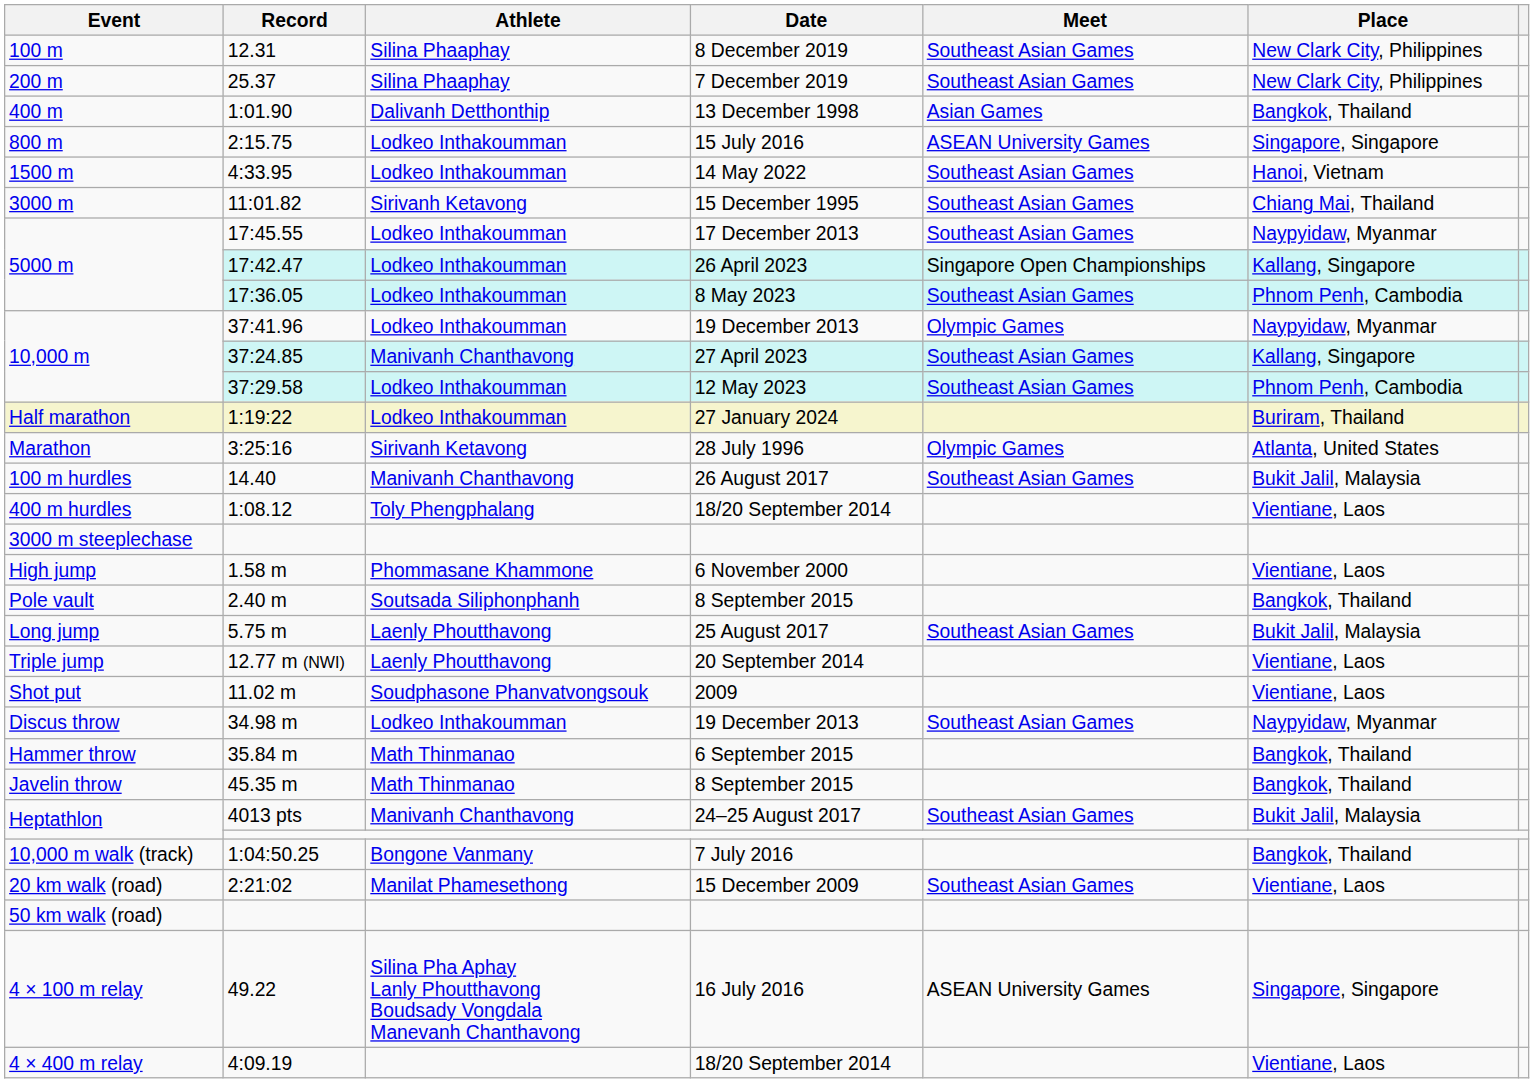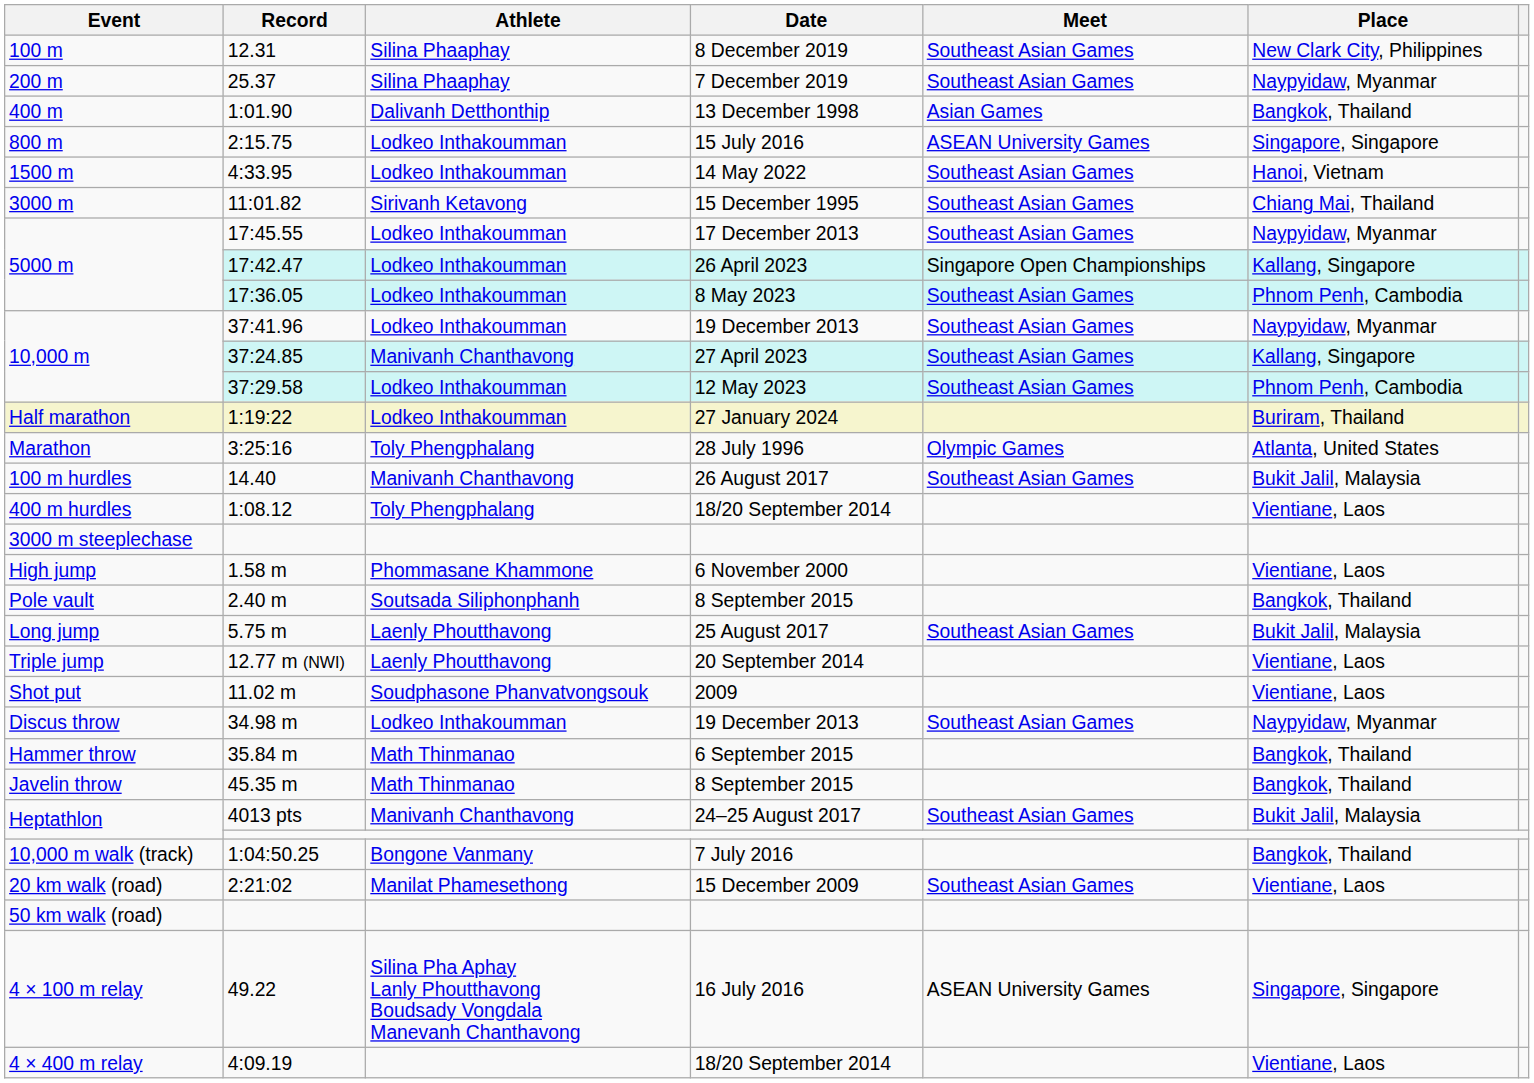 <table class="wikitable" style="font-size: 95%; width: 95%;">
 <tr>
 <th>Event</th>
 <th>Record</th>
 <th>Athlete</th>
 <th>Date</th>
 <th>Meet</th>
 <th>Place</th>
 <th></th>
 </tr>
 <tr>
 <td><a href='#'>100 m</a></td>
 <td>12.31 </td>
 <td><a href='#'>Silina Phaaphay</a></td>
 <td>8 December 2019</td>
 <td><a href='#'>Southeast Asian Games</a></td>
 <td><a href='#'>New Clark City</a>, Philippines</td>
 <td></td>
 </tr>
 <tr>
 <td><a href='#'>200 m</a></td>
 <td>25.37 </td>
 <td><a href='#'>Silina Phaaphay</a></td>
 <td>7 December 2019</td>
 <td><a href='#'>Southeast Asian Games</a></td>
-<td><a href='#'>New Clark City</a>, Philippines</td>
+<td><a href='#'>Naypyidaw</a>, Myanmar</td>
 <td></td>
 </tr>
 <tr>
 <td><a href='#'>400 m</a></td>
 <td>1:01.90</td>
 <td><a href='#'>Dalivanh Detthonthip</a></td>
 <td>13 December 1998</td>
 <td><a href='#'>Asian Games</a></td>
 <td><a href='#'>Bangkok</a>, Thailand</td>
 <td></td>
 </tr>
 <tr>
 <td><a href='#'>800 m</a></td>
 <td>2:15.75</td>
 <td><a href='#'>Lodkeo Inthakoumman</a></td>
 <td>15 July 2016</td>
 <td><a href='#'>ASEAN University Games</a></td>
 <td><a href='#'>Singapore</a>, Singapore</td>
 <td></td>
 </tr>
 <tr>
 <td><a href='#'>1500 m</a></td>
 <td>4:33.95</td>
 <td><a href='#'>Lodkeo Inthakoumman</a></td>
 <td>14 May 2022</td>
 <td><a href='#'>Southeast Asian Games</a></td>
 <td><a href='#'>Hanoi</a>, Vietnam</td>
 </tr>
 <tr>
 <td><a href='#'>3000 m</a></td>
 <td>11:01.82</td>
 <td><a href='#'>Sirivanh Ketavong</a></td>
 <td>15 December 1995</td>
 <td><a href='#'>Southeast Asian Games</a></td>
 <td><a href='#'>Chiang Mai</a>, Thailand</td>
 <td></td>
 </tr>
 <tr>
 <td rowspan=3><a href='#'>5000 m</a></td>
 <td>17:45.55</td>
 <td><a href='#'>Lodkeo Inthakoumman</a></td>
 <td>17 December 2013</td>
 <td><a href='#'>Southeast Asian Games</a></td>
 <td><a href='#'>Naypyidaw</a>, Myanmar</td>
 <td></td>
 </tr>
 <tr bgcolor=#CEF6F5>
 <td>17:42.47</td>
 <td><a href='#'>Lodkeo Inthakoumman</a></td>
 <td>26 April 2023</td>
 <td>Singapore Open Championships</td>
 <td><a href='#'>Kallang</a>, Singapore</td>
 <td></td>
 </tr>
 <tr bgcolor=#CEF6F5>
 <td>17:36.05</td>
 <td><a href='#'>Lodkeo Inthakoumman</a></td>
 <td>8 May 2023</td>
 <td><a href='#'>Southeast Asian Games</a></td>
 <td><a href='#'>Phnom Penh</a>, Cambodia</td>
 <td></td>
 </tr>
 <tr>
 <td rowspan=3><a href='#'>10,000 m</a></td>
 <td>37:41.96</td>
 <td><a href='#'>Lodkeo Inthakoumman</a></td>
 <td>19 December 2013</td>
-<td><a href='#'>Olympic Games</a></td>
+<td><a href='#'>Southeast Asian Games</a></td>
 <td><a href='#'>Naypyidaw</a>, Myanmar</td>
 <td></td>
 </tr>
 <tr bgcolor=#CEF6F5>
 <td>37:24.85</td>
 <td><a href='#'>Manivanh Chanthavong</a></td>
 <td>27 April 2023</td>
 <td><a href='#'>Southeast Asian Games</a></td>
 <td><a href='#'>Kallang</a>, Singapore</td>
 <td></td>
 </tr>
 <tr bgcolor=#CEF6F5>
 <td>37:29.58</td>
 <td><a href='#'>Lodkeo Inthakoumman</a></td>
 <td>12 May 2023</td>
 <td><a href='#'>Southeast Asian Games</a></td>
 <td><a href='#'>Phnom Penh</a>, Cambodia</td>
 <td></td>
 </tr>
 <tr style="background:#f6F5CE;">
 <td><a href='#'>Half marathon</a></td>
 <td>1:19:22</td>
 <td><a href='#'>Lodkeo Inthakoumman</a></td>
 <td>27 January 2024</td>
 <td></td>
 <td><a href='#'>Buriram</a>, Thailand</td>
 <td></td>
 </tr>
 <tr>
 <td><a href='#'>Marathon</a></td>
 <td>3:25:16</td>
-<td><a href='#'>Sirivanh Ketavong</a></td>
+<td><a href='#'>Toly Phengphalang</a></td>
 <td>28 July 1996</td>
 <td><a href='#'>Olympic Games</a></td>
 <td><a href='#'>Atlanta</a>, United States</td>
 <td></td>
 </tr>
 <tr>
 <td><a href='#'>100 m hurdles</a></td>
 <td>14.40 </td>
 <td><a href='#'>Manivanh Chanthavong</a></td>
 <td>26 August 2017</td>
 <td><a href='#'>Southeast Asian Games</a></td>
 <td><a href='#'>Bukit Jalil</a>, Malaysia</td>
 <td></td>
 </tr>
 <tr>
 <td><a href='#'>400 m hurdles</a></td>
 <td>1:08.12</td>
 <td><a href='#'>Toly Phengphalang</a></td>
 <td>18/20 September 2014</td>
 <td></td>
 <td><a href='#'>Vientiane</a>, Laos</td>
 <td></td>
 </tr>
 <tr>
 <td><a href='#'>3000 m steeplechase</a></td>
 <td></td>
 <td></td>
 <td></td>
 <td></td>
 <td></td>
 <td></td>
 </tr>
 <tr>
 <td><a href='#'>High jump</a></td>
 <td>1.58 m</td>
 <td><a href='#'>Phommasane Khammone</a></td>
 <td>6 November 2000</td>
 <td></td>
 <td><a href='#'>Vientiane</a>, Laos</td>
 <td></td>
 </tr>
 <tr>
 <td><a href='#'>Pole vault</a></td>
 <td>2.40 m</td>
 <td><a href='#'>Soutsada Siliphonphanh</a></td>
 <td>8 September 2015</td>
 <td></td>
 <td><a href='#'>Bangkok</a>, Thailand</td>
 <td></td>
 </tr>
 <tr>
 <td><a href='#'>Long jump</a></td>
 <td>5.75 m </td>
 <td><a href='#'>Laenly Phoutthavong</a></td>
 <td>25 August 2017</td>
 <td><a href='#'>Southeast Asian Games</a></td>
 <td><a href='#'>Bukit Jalil</a>, Malaysia</td>
 <td></td>
 </tr>
 <tr>
 <td><a href='#'>Triple jump</a></td>
 <td>12.77 m <small>(NWI)</small></td>
 <td><a href='#'>Laenly Phoutthavong</a></td>
 <td>20 September 2014</td>
 <td></td>
 <td><a href='#'>Vientiane</a>, Laos</td>
 <td></td>
 </tr>
 <tr>
 <td><a href='#'>Shot put</a></td>
 <td>11.02 m</td>
 <td><a href='#'>Soudphasone Phanvatvongsouk</a></td>
 <td>2009</td>
 <td></td>
 <td><a href='#'>Vientiane</a>, Laos</td>
 <td></td>
 </tr>
 <tr>
 <td><a href='#'>Discus throw</a></td>
 <td>34.98 m</td>
 <td><a href='#'>Lodkeo Inthakoumman</a></td>
 <td>19 December 2013</td>
 <td><a href='#'>Southeast Asian Games</a></td>
 <td><a href='#'>Naypyidaw</a>, Myanmar</td>
 <td></td>
 </tr>
 <tr>
 <td><a href='#'>Hammer throw</a></td>
 <td>35.84 m</td>
 <td><a href='#'>Math Thinmanao</a></td>
 <td>6 September 2015</td>
 <td></td>
 <td><a href='#'>Bangkok</a>, Thailand</td>
 <td></td>
 </tr>
 <tr>
 <td><a href='#'>Javelin throw</a></td>
 <td>45.35 m</td>
 <td><a href='#'>Math Thinmanao</a></td>
 <td>8 September 2015</td>
 <td></td>
 <td><a href='#'>Bangkok</a>, Thailand</td>
 <td></td>
 </tr>
 <tr>
 <td rowspan=2><a href='#'>Heptathlon</a></td>
 <td>4013 pts</td>
 <td><a href='#'>Manivanh Chanthavong</a></td>
 <td>24–25 August 2017</td>
 <td><a href='#'>Southeast Asian Games</a></td>
 <td><a href='#'>Bukit Jalil</a>, Malaysia</td>
 <td></td>
 </tr>
 <tr>
 <td colspan=7></td>
 </tr>
 <tr>
 <td><a href='#'>10,000 m walk</a> (track)</td>
 <td>1:04:50.25</td>
 <td><a href='#'>Bongone Vanmany</a></td>
 <td>7 July 2016</td>
 <td></td>
 <td><a href='#'>Bangkok</a>, Thailand</td>
 <td></td>
 </tr>
 <tr>
 <td><a href='#'>20 km walk</a> (road)</td>
 <td>2:21:02</td>
 <td><a href='#'>Manilat Phamesethong</a></td>
 <td>15 December 2009</td>
 <td><a href='#'>Southeast Asian Games</a></td>
 <td><a href='#'>Vientiane</a>, Laos</td>
 <td></td>
 </tr>
 <tr>
 <td><a href='#'>50 km walk</a> (road)</td>
 <td></td>
 <td></td>
 <td></td>
 <td></td>
 <td></td>
 <td></td>
 </tr>
 <tr>
 <td><a href='#'>4 × 100 m relay</a></td>
 <td>49.22</td>
 <td><br><a href='#'>Silina Pha Aphay</a><br><a href='#'>Lanly Phoutthavong</a><br><a href='#'>Boudsady Vongdala</a><br><a href='#'>Manevanh Chanthavong</a></td>
 <td>16 July 2016</td>
 <td>ASEAN University Games</td>
 <td><a href='#'>Singapore</a>, Singapore</td>
 <td></td>
 </tr>
 <tr>
 <td><a href='#'>4 × 400 m relay</a></td>
 <td>4:09.19</td>
 <td></td>
 <td>18/20 September 2014</td>
 <td></td>
 <td><a href='#'>Vientiane</a>, Laos</td>
 <td></td>
 </tr>
 </table>
